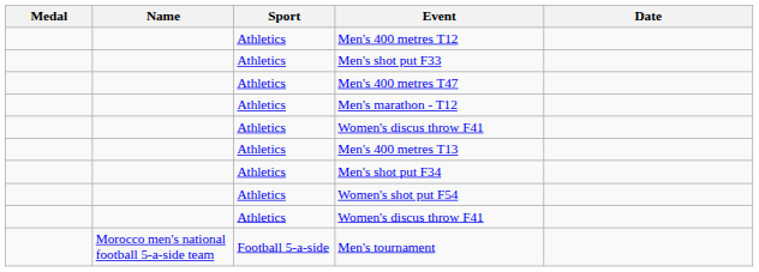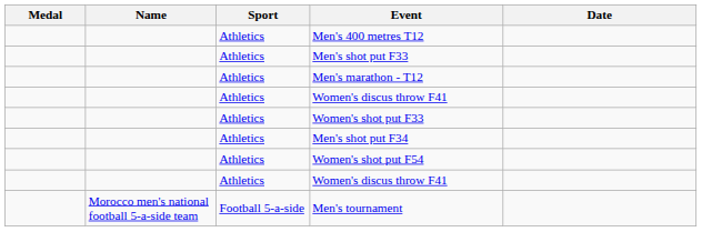 <table class="wikitable sortable" style="font-size:95%">
 <tr>
 <th style="width:6em">Medal</th>
 <th style="width:10em">Name</th>
 <th style="width:7em">Sport</th>
 <th style="width:15em">Event</th>
 <th style="width:15em">Date</th>
 </tr>
 <tr>
 <td></td>
 <td></td>
 <td><a href='#'>Athletics</a></td>
 <td><a href='#'>Men's 400 metres T12</a></td>
 <td></td>
 </tr>
 <tr>
 <td></td>
 <td></td>
 <td><a href='#'>Athletics</a></td>
 <td><a href='#'>Men's shot put F33</a></td>
 <td></td>
 </tr>
 <tr>
 <td></td>
 <td></td>
 <td><a href='#'>Athletics</a></td>
-<td><a href='#'>Men's 400 metres T47</a></td>
-<td></td>
-</tr>
-<tr>
-<td></td>
-<td></td>
-<td><a href='#'>Athletics</a></td>
 <td><a href='#'>Men's marathon - T12</a></td>
 <td></td>
 </tr>
 <tr>
 <td></td>
 <td></td>
 <td><a href='#'>Athletics</a></td>
 <td><a href='#'>Women's discus throw F41</a></td>
 <td></td>
 </tr>
 <tr>
 <td></td>
 <td></td>
 <td><a href='#'>Athletics</a></td>
-<td><a href='#'>Men's 400 metres T13</a></td>
+<td><a href='#'>Women's shot put F33</a></td>
 <td></td>
 </tr>
 <tr>
 <td></td>
 <td></td>
 <td><a href='#'>Athletics</a></td>
 <td><a href='#'>Men's shot put F34</a></td>
 <td></td>
 </tr>
 <tr>
 <td></td>
 <td></td>
 <td><a href='#'>Athletics</a></td>
 <td><a href='#'>Women's shot put F54</a></td>
 <td></td>
 </tr>
 <tr>
 <td></td>
 <td></td>
 <td><a href='#'>Athletics</a></td>
 <td><a href='#'>Women's discus throw F41</a></td>
 <td></td>
 </tr>
 <tr>
 <td></td>
 <td><a href='#'>Morocco men's national football 5-a-side team</a><br></td>
 <td><a href='#'>Football 5-a-side</a></td>
 <td><a href='#'>Men's tournament</a></td>
 <td></td>
 </tr>
 </table>
